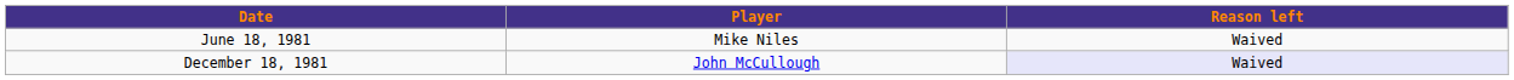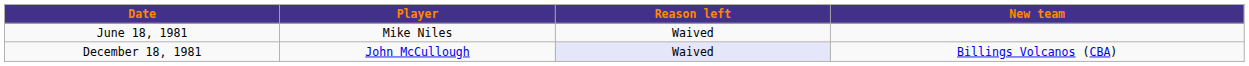 <table class="wikitable">
 <tr>
 <th style="background:#423189; color:#FF8800" width="10%">Date</th>
 <th style="background:#423189; color:#FF8800" width="10%">Player</th>
 <th style="background:#423189; color:#FF8800" width="10%">Reason left</th>
+<th style="background:#423189; color:#FF8800" width="15%">New team</th>
 </tr>
 <tr style="text-align: center">
 <td>June 18, 1981</td>
 <td>Mike Niles</td>
 <td>Waived</td>
+<td></td>
 </tr>
 <tr style="text-align: center">
 <td>December 18, 1981</td>
 <td><a href='#'>John McCullough</a></td>
 <td style="background: lavender;">Waived</td>
+<td><a href='#'>Billings Volcanos</a> (<a href='#'>CBA</a>)</td>
 </tr>
 </table>
